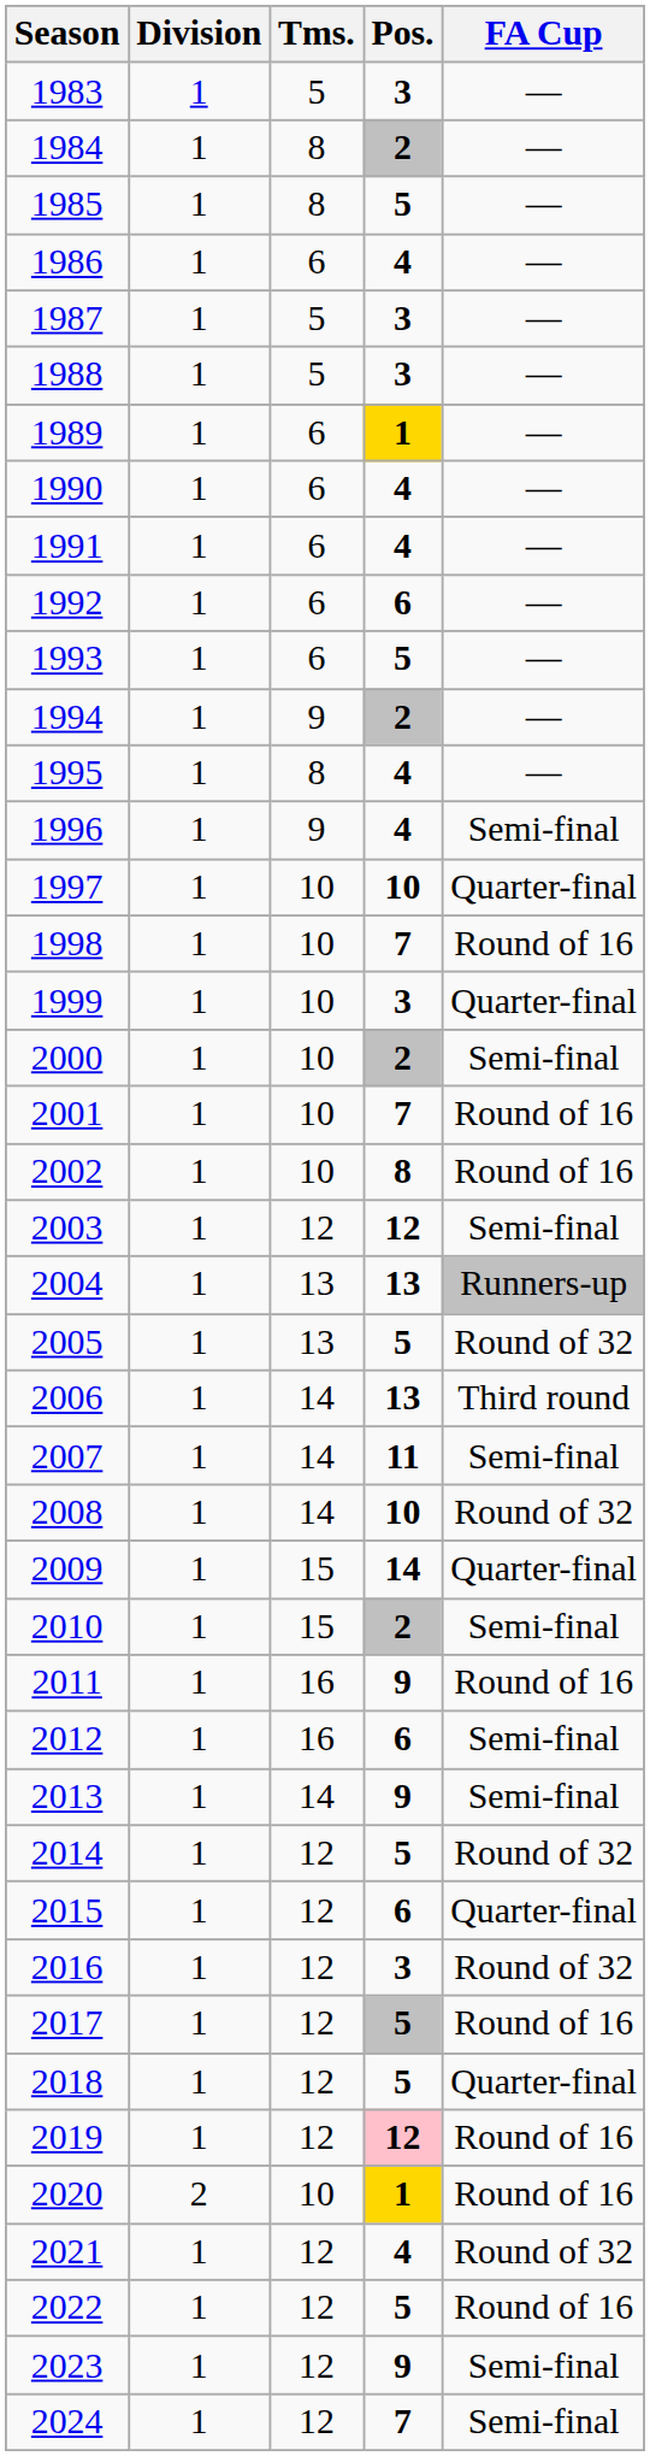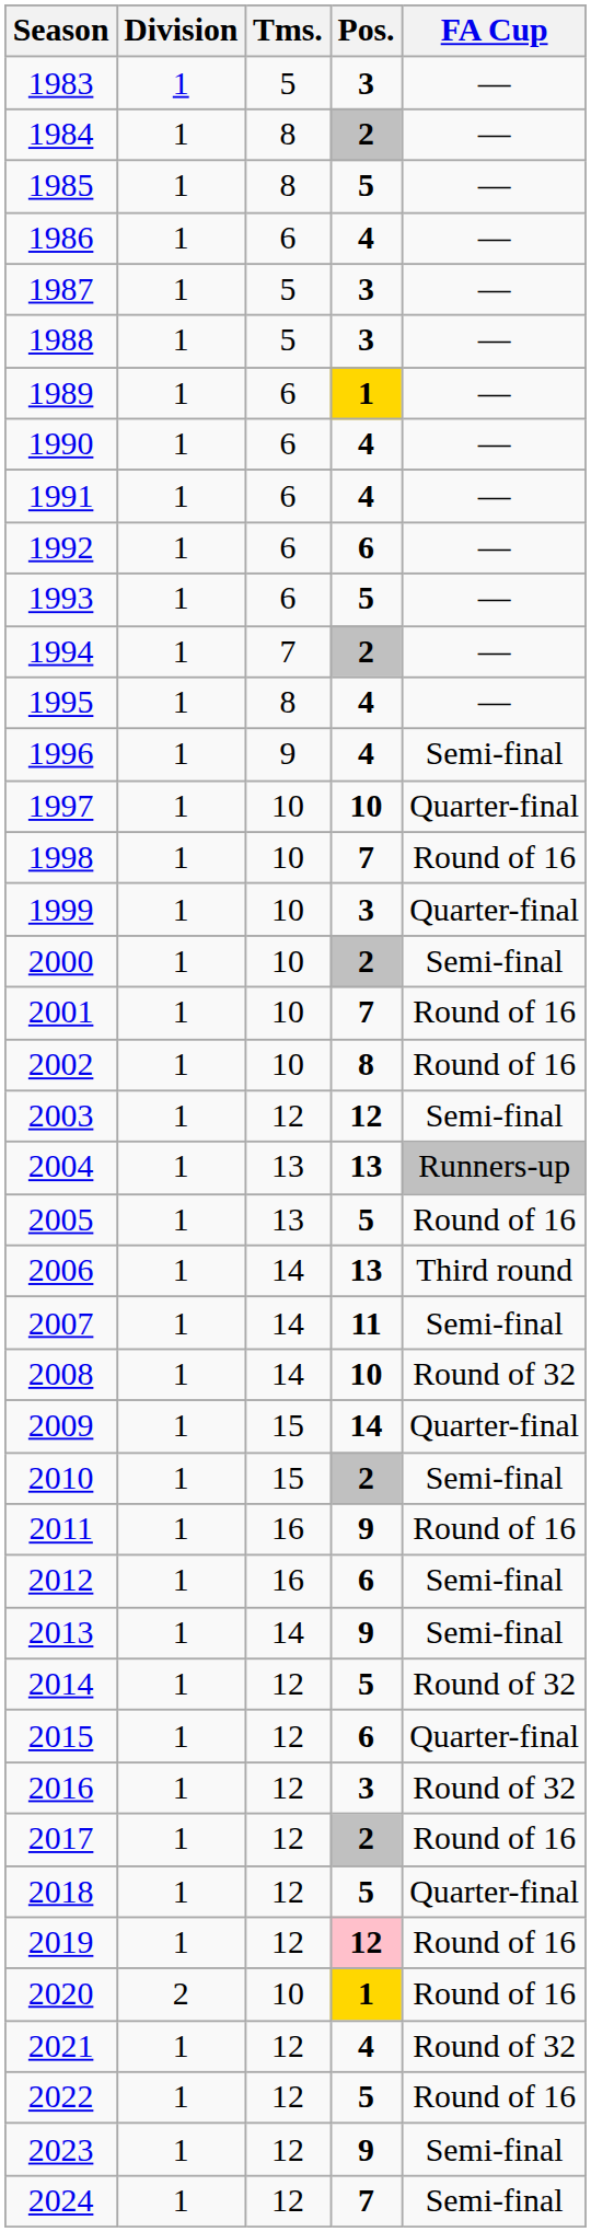 <table class="wikitable">
 <tr>
 <th>Season</th>
 <th>Division</th>
 <th>Tms.</th>
 <th>Pos.</th>
 <th><a href='#'>FA Cup</a></th>
 </tr>
 <tr>
 <td align=center><a href='#'>1983</a></td>
 <td align=center><a href='#'>1</a></td>
 <td align=center>5</td>
 <td align=center><strong>3</strong></td>
 <td align=center>—</td>
 </tr>
 <tr>
 <td align=center><a href='#'>1984</a></td>
 <td align=center>1</td>
 <td align=center>8</td>
 <td align=center bgcolor=silver><strong>2</strong></td>
 <td align=center>—</td>
 </tr>
 <tr>
 <td align=center><a href='#'>1985</a></td>
 <td align=center>1</td>
 <td align=center>8</td>
 <td align=center><strong>5</strong></td>
 <td align=center>—</td>
 </tr>
 <tr>
 <td align=center><a href='#'>1986</a></td>
 <td align=center>1</td>
 <td align=center>6</td>
 <td align=center><strong>4</strong></td>
 <td align=center>—</td>
 </tr>
 <tr>
 <td align=center><a href='#'>1987</a></td>
 <td align=center>1</td>
 <td align=center>5</td>
 <td align=center><strong>3</strong></td>
 <td align=center>—</td>
 </tr>
 <tr>
 <td align=center><a href='#'>1988</a></td>
 <td align=center>1</td>
 <td align=center>5</td>
 <td align=center><strong>3</strong></td>
 <td align=center>—</td>
 </tr>
 <tr>
 <td align=center><a href='#'>1989</a></td>
 <td align=center>1</td>
 <td align=center>6</td>
 <td align=center bgcolor=gold><strong>1</strong></td>
 <td align=center>—</td>
 </tr>
 <tr>
 <td align=center><a href='#'>1990</a></td>
 <td align=center>1</td>
 <td align=center>6</td>
 <td align=center><strong>4</strong></td>
 <td align=center>—</td>
 </tr>
 <tr>
 <td align=center><a href='#'>1991</a></td>
 <td align=center>1</td>
 <td align=center>6</td>
 <td align=center><strong>4</strong></td>
 <td align=center>—</td>
 </tr>
 <tr>
 <td align=center><a href='#'>1992</a></td>
 <td align=center>1</td>
 <td align=center>6</td>
 <td align=center><strong>6</strong></td>
 <td align=center>—</td>
 </tr>
 <tr>
 <td align=center><a href='#'>1993</a></td>
 <td align=center>1</td>
 <td align=center>6</td>
 <td align=center><strong>5</strong></td>
 <td align=center>—</td>
 </tr>
 <tr>
 <td align=center><a href='#'>1994</a></td>
 <td align=center>1</td>
-<td align=center>9</td>
+<td align=center>7</td>
 <td align=center bgcolor=silver><strong>2</strong></td>
 <td align=center>—</td>
 </tr>
 <tr>
 <td align=center><a href='#'>1995</a></td>
 <td align=center>1</td>
 <td align=center>8</td>
 <td align=center><strong>4</strong></td>
 <td align=center>—</td>
 </tr>
 <tr>
 <td align=center><a href='#'>1996</a></td>
 <td align=center>1</td>
 <td align=center>9</td>
 <td align=center><strong>4</strong></td>
 <td align=center>Semi-final</td>
 </tr>
 <tr>
 <td align=center><a href='#'>1997</a></td>
 <td align=center>1</td>
 <td align=center>10</td>
 <td align=center><strong>10</strong></td>
 <td align=center>Quarter-final</td>
 </tr>
 <tr>
 <td align=center><a href='#'>1998</a></td>
 <td align=center>1</td>
 <td align=center>10</td>
 <td align=center><strong>7</strong></td>
 <td align=center>Round of 16</td>
 </tr>
 <tr>
 <td align=center><a href='#'>1999</a></td>
 <td align=center>1</td>
 <td align=center>10</td>
 <td align=center><strong>3</strong></td>
 <td align=center>Quarter-final</td>
 </tr>
 <tr>
 <td align=center><a href='#'>2000</a></td>
 <td align=center>1</td>
 <td align=center>10</td>
 <td align=center bgcolor=silver><strong>2</strong></td>
 <td align=center>Semi-final</td>
 </tr>
 <tr>
 <td align=center><a href='#'>2001</a></td>
 <td align=center>1</td>
 <td align=center>10</td>
 <td align=center><strong>7</strong></td>
 <td align=center>Round of 16</td>
 </tr>
 <tr>
 <td align=center><a href='#'>2002</a></td>
 <td align=center>1</td>
 <td align=center>10</td>
 <td align=center><strong>8</strong></td>
 <td align=center>Round of 16</td>
 </tr>
 <tr>
 <td align=center><a href='#'>2003</a></td>
 <td align=center>1</td>
 <td align=center>12</td>
 <td align=center><strong>12</strong></td>
 <td align=center>Semi-final</td>
 </tr>
 <tr>
 <td align=center><a href='#'>2004</a></td>
 <td align=center>1</td>
 <td align=center>13</td>
 <td align=center><strong>13</strong></td>
 <td align=center bgcolor=silver>Runners-up</td>
 </tr>
 <tr>
 <td align=center><a href='#'>2005</a></td>
 <td align=center>1</td>
 <td align=center>13</td>
 <td align=center><strong>5</strong></td>
-<td align=center>Round of 32</td>
+<td align=center>Round of 16</td>
 </tr>
 <tr>
 <td align=center><a href='#'>2006</a></td>
 <td align=center>1</td>
 <td align=center>14</td>
 <td align=center><strong>13</strong></td>
 <td align=center>Third round</td>
 </tr>
 <tr>
 <td align=center><a href='#'>2007</a></td>
 <td align=center>1</td>
 <td align=center>14</td>
 <td align=center><strong>11</strong></td>
 <td align=center>Semi-final</td>
 </tr>
 <tr>
 <td align=center><a href='#'>2008</a></td>
 <td align=center>1</td>
 <td align=center>14</td>
 <td align=center><strong>10</strong></td>
 <td align=center>Round of 32</td>
 </tr>
 <tr>
 <td align=center><a href='#'>2009</a></td>
 <td align=center>1</td>
 <td align=center>15</td>
 <td align=center><strong>14</strong></td>
 <td align=center>Quarter-final</td>
 </tr>
 <tr>
 <td align=center><a href='#'>2010</a></td>
 <td align=center>1</td>
 <td align=center>15</td>
 <td align=center bgcolor=silver><strong>2</strong></td>
 <td align=center>Semi-final</td>
 </tr>
 <tr>
 <td align=center><a href='#'>2011</a></td>
 <td align=center>1</td>
 <td align=center>16</td>
 <td align=center><strong>9</strong></td>
 <td align=center>Round of 16</td>
 </tr>
 <tr>
 <td align=center><a href='#'>2012</a></td>
 <td align=center>1</td>
 <td align=center>16</td>
 <td align=center><strong>6</strong></td>
 <td align=center>Semi-final</td>
 </tr>
 <tr>
 <td align=center><a href='#'>2013</a></td>
 <td align=center>1</td>
 <td align=center>14</td>
 <td align=center><strong>9</strong></td>
 <td align=center>Semi-final</td>
 </tr>
 <tr>
 <td align=center><a href='#'>2014</a></td>
 <td align=center>1</td>
 <td align=center>12</td>
 <td align=center><strong>5</strong></td>
 <td align=center>Round of 32</td>
 </tr>
 <tr>
 <td align=center><a href='#'>2015</a></td>
 <td align=center>1</td>
 <td align=center>12</td>
 <td align=center><strong>6</strong></td>
 <td align=center>Quarter-final</td>
 </tr>
 <tr>
 <td align=center><a href='#'>2016</a></td>
 <td align=center>1</td>
 <td align=center>12</td>
 <td align=center><strong>3</strong></td>
 <td align=center>Round of 32</td>
 </tr>
 <tr>
 <td align=center><a href='#'>2017</a></td>
 <td align=center>1</td>
 <td align=center>12</td>
-<td align=center bgcolor=silver><strong>5</strong></td>
+<td align=center bgcolor=silver><strong>2</strong></td>
 <td align=center>Round of 16</td>
 </tr>
 <tr>
 <td align=center><a href='#'>2018</a></td>
 <td align=center>1</td>
 <td align=center>12</td>
 <td align=center><strong>5</strong></td>
 <td align=center>Quarter-final</td>
 </tr>
 <tr>
 <td align=center><a href='#'>2019</a></td>
 <td align=center>1</td>
 <td align=center>12</td>
 <td align=center bgcolor=pink><strong>12</strong></td>
 <td align=center>Round of 16</td>
 </tr>
 <tr>
 <td align=center><a href='#'>2020</a></td>
 <td align=center>2</td>
 <td align=center>10</td>
 <td align=center bgcolor=gold><strong>1</strong></td>
 <td align=center>Round of 16</td>
 </tr>
 <tr>
 <td align=center><a href='#'>2021</a></td>
 <td align=center>1</td>
 <td align=center>12</td>
 <td align=center><strong>4</strong></td>
 <td align=center>Round of 32</td>
 </tr>
 <tr>
 <td align=center><a href='#'>2022</a></td>
 <td align=center>1</td>
 <td align=center>12</td>
 <td align=center><strong>5</strong></td>
 <td align=center>Round of 16</td>
 </tr>
 <tr>
 <td align=center><a href='#'>2023</a></td>
 <td align=center>1</td>
 <td align=center>12</td>
 <td align=center><strong>9</strong></td>
 <td align=center>Semi-final</td>
 </tr>
 <tr>
 <td align=center><a href='#'>2024</a></td>
 <td align=center>1</td>
 <td align=center>12</td>
 <td align=center><strong>7</strong></td>
 <td align=center>Semi-final</td>
 </tr>
 </table>
